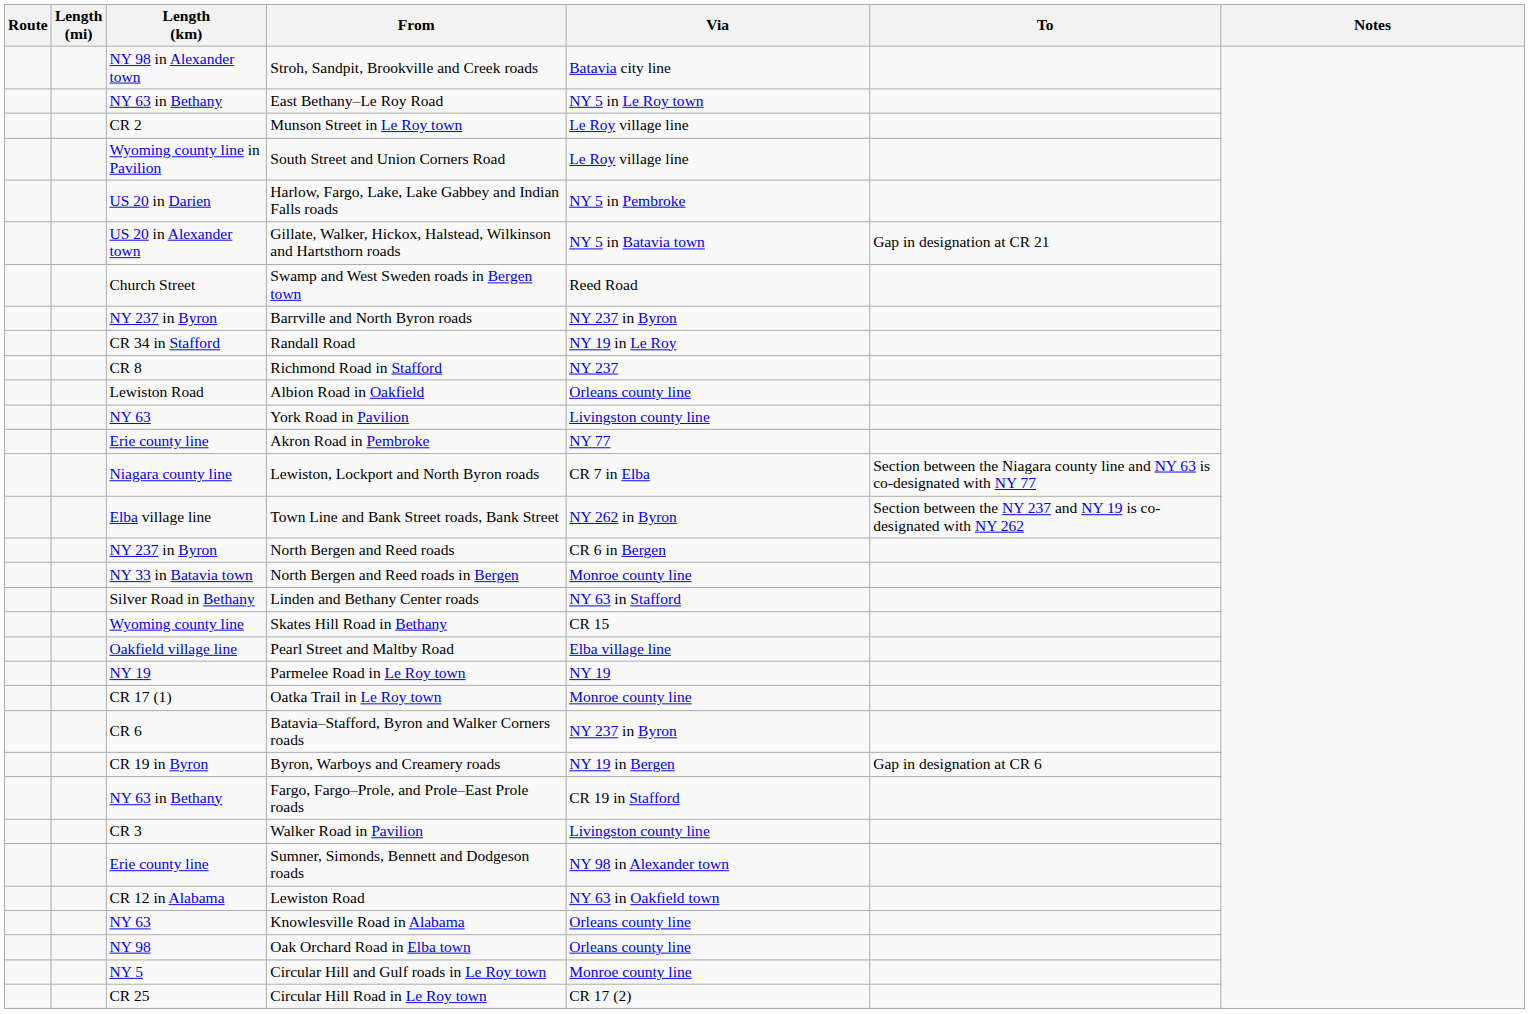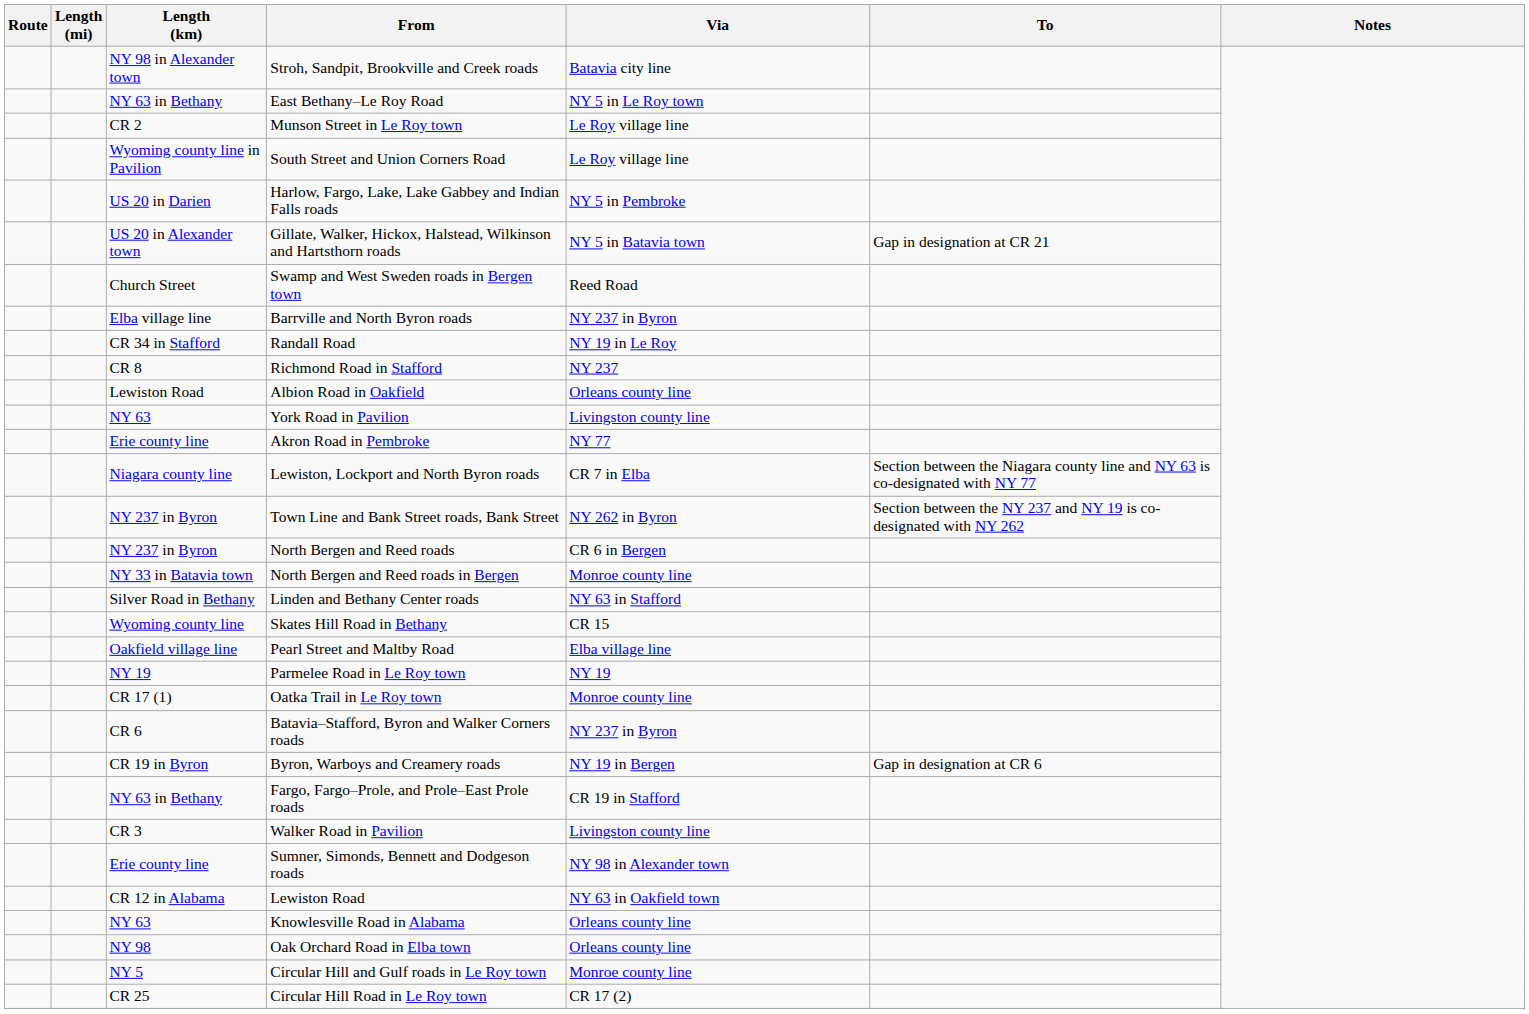 <table class="wikitable sortable">
 <tr>
 <th>Route</th>
 <th>Length<br>(mi)</th>
 <th>Length<br>(km)</th>
 <th class="unsortable">From</th>
 <th class="unsortable" width="20%">Via</th>
 <th class="unsortable">To</th>
 <th class="unsortable" width="20%">Notes</th>
 </tr>
 <tr>
 <td id="1"></td>
 <td></td>
 <td><a href='#'>NY 98</a> in <a href='#'>Alexander town</a></td>
 <td>Stroh, Sandpit, Brookville and Creek roads</td>
 <td><a href='#'>Batavia</a> city line</td>
 <td></td>
 </tr>
 <tr>
 <td id="2"></td>
 <td></td>
 <td><a href='#'>NY 63</a> in <a href='#'>Bethany</a></td>
 <td>East Bethany–Le Roy Road</td>
 <td><a href='#'>NY 5</a> in <a href='#'>Le Roy town</a></td>
 <td></td>
 </tr>
 <tr>
 <td id="2A"></td>
 <td></td>
 <td>CR 2</td>
 <td>Munson Street in <a href='#'>Le Roy town</a></td>
 <td><a href='#'>Le Roy</a> village line</td>
 <td></td>
 </tr>
 <tr>
 <td id="3"></td>
 <td></td>
 <td><a href='#'>Wyoming county line</a> in <a href='#'>Pavilion</a></td>
 <td>South Street and Union Corners Road</td>
 <td><a href='#'>Le Roy</a> village line</td>
 <td></td>
 </tr>
 <tr>
 <td id="4"></td>
 <td></td>
 <td><a href='#'>US 20</a> in <a href='#'>Darien</a></td>
 <td>Harlow, Fargo, Lake, Lake Gabbey and Indian Falls roads</td>
 <td><a href='#'>NY 5</a> in <a href='#'>Pembroke</a></td>
 <td></td>
 </tr>
 <tr>
 <td id="5"></td>
 <td></td>
 <td><a href='#'>US 20</a> in <a href='#'>Alexander town</a></td>
 <td>Gillate, Walker, Hickox, Halstead, Wilkinson and Hartsthorn roads</td>
 <td><a href='#'>NY 5</a> in <a href='#'>Batavia town</a></td>
 <td>Gap in designation at CR 21</td>
 </tr>
 <tr>
 <td id="6"></td>
 <td></td>
 <td>Church Street</td>
 <td>Swamp and West Sweden roads in <a href='#'>Bergen town</a></td>
 <td>Reed Road</td>
 <td></td>
 </tr>
 <tr>
 <td id="7"></td>
 <td></td>
-<td><a href='#'>NY 237</a> in <a href='#'>Byron</a></td>
+<td><a href='#'>Elba</a> village line</td>
 <td>Barrville and North Byron roads</td>
 <td><a href='#'>NY 237</a> in <a href='#'>Byron</a></td>
 <td></td>
 </tr>
 <tr>
 <td id="8"></td>
 <td></td>
 <td>CR 34 in <a href='#'>Stafford</a></td>
 <td>Randall Road</td>
 <td><a href='#'>NY 19</a> in <a href='#'>Le Roy</a></td>
 <td></td>
 </tr>
 <tr>
 <td id="8A"></td>
 <td></td>
 <td>CR 8</td>
 <td>Richmond Road in <a href='#'>Stafford</a></td>
 <td><a href='#'>NY 237</a></td>
 <td></td>
 </tr>
 <tr>
 <td id="9"></td>
 <td></td>
 <td>Lewiston Road</td>
 <td>Albion Road in <a href='#'>Oakfield</a></td>
 <td><a href='#'>Orleans county line</a></td>
 <td></td>
 </tr>
 <tr>
 <td id="10"></td>
 <td></td>
 <td><a href='#'>NY 63</a></td>
 <td>York Road in <a href='#'>Pavilion</a></td>
 <td><a href='#'>Livingston county line</a></td>
 <td></td>
 </tr>
 <tr>
 <td id="11"></td>
 <td></td>
 <td><a href='#'>Erie county line</a></td>
 <td>Akron Road in <a href='#'>Pembroke</a></td>
 <td><a href='#'>NY 77</a></td>
 <td></td>
 </tr>
 <tr>
 <td id="12"></td>
 <td></td>
 <td><a href='#'>Niagara county line</a></td>
 <td>Lewiston, Lockport and North Byron roads</td>
 <td>CR 7 in <a href='#'>Elba</a></td>
 <td>Section between the Niagara county line and <a href='#'>NY 63</a> is co-designated with <a href='#'>NY 77</a></td>
 </tr>
 <tr>
 <td id="13"></td>
 <td></td>
-<td><a href='#'>Elba</a> village line</td>
+<td><a href='#'>NY 237</a> in <a href='#'>Byron</a></td>
 <td>Town Line and Bank Street roads, Bank Street</td>
 <td><a href='#'>NY 262</a> in <a href='#'>Byron</a></td>
 <td>Section between the <a href='#'>NY 237</a> and <a href='#'>NY 19</a> is co-designated with <a href='#'>NY 262</a></td>
 </tr>
 <tr>
 <td id="14-1"></td>
 <td></td>
 <td><a href='#'>NY 237</a> in <a href='#'>Byron</a></td>
 <td>North Bergen and Reed roads</td>
 <td>CR 6 in <a href='#'>Bergen</a></td>
 <td></td>
 </tr>
 <tr>
 <td id="14-2"></td>
 <td></td>
 <td><a href='#'>NY 33</a> in <a href='#'>Batavia town</a></td>
 <td>North Bergen and Reed roads in <a href='#'>Bergen</a></td>
 <td><a href='#'>Monroe county line</a></td>
 <td></td>
 </tr>
 <tr>
 <td id="15"></td>
 <td></td>
 <td>Silver Road in <a href='#'>Bethany</a></td>
 <td>Linden and Bethany Center roads</td>
 <td><a href='#'>NY 63</a> in <a href='#'>Stafford</a></td>
 <td></td>
 </tr>
 <tr>
 <td id="15A"></td>
 <td></td>
 <td><a href='#'>Wyoming county line</a></td>
 <td>Skates Hill Road in <a href='#'>Bethany</a></td>
 <td>CR 15</td>
 <td></td>
 </tr>
 <tr>
 <td id="16"></td>
 <td></td>
 <td><a href='#'>Oakfield village line</a></td>
 <td>Pearl Street and Maltby Road</td>
 <td><a href='#'>Elba village line</a></td>
 <td></td>
 </tr>
 <tr>
 <td id="17-1"></td>
 <td></td>
 <td><a href='#'>NY 19</a></td>
 <td>Parmelee Road in <a href='#'>Le Roy town</a></td>
 <td><a href='#'>NY 19</a></td>
 <td></td>
 </tr>
 <tr>
 <td id="17-2"></td>
 <td></td>
 <td>CR 17 (1)</td>
 <td>Oatka Trail in <a href='#'>Le Roy town</a></td>
 <td><a href='#'>Monroe county line</a></td>
 <td></td>
 </tr>
 <tr>
 <td id="19"></td>
 <td></td>
 <td>CR 6</td>
 <td>Batavia–Stafford, Byron and Walker Corners roads</td>
 <td><a href='#'>NY 237</a> in <a href='#'>Byron</a></td>
 <td></td>
 </tr>
 <tr>
 <td id="19A"></td>
 <td></td>
 <td>CR 19 in <a href='#'>Byron</a></td>
 <td>Byron, Warboys and Creamery roads</td>
 <td><a href='#'>NY 19</a> in <a href='#'>Bergen</a></td>
 <td>Gap in designation at CR 6</td>
 </tr>
 <tr>
 <td id="19B"></td>
 <td></td>
 <td><a href='#'>NY 63</a> in <a href='#'>Bethany</a></td>
 <td>Fargo, Fargo–Prole, and Prole–East Prole roads</td>
 <td>CR 19 in <a href='#'>Stafford</a></td>
 <td></td>
 </tr>
 <tr>
 <td id="20"></td>
 <td></td>
 <td>CR 3</td>
 <td>Walker Road in <a href='#'>Pavilion</a></td>
 <td><a href='#'>Livingston county line</a></td>
 <td></td>
 </tr>
 <tr>
 <td id="21"></td>
 <td></td>
 <td><a href='#'>Erie county line</a></td>
 <td>Sumner, Simonds, Bennett and Dodgeson roads</td>
 <td><a href='#'>NY 98</a> in <a href='#'>Alexander town</a></td>
 <td></td>
 </tr>
 <tr>
 <td id="22"></td>
 <td></td>
 <td>CR 12 in <a href='#'>Alabama</a></td>
 <td>Lewiston Road</td>
 <td><a href='#'>NY 63</a> in <a href='#'>Oakfield town</a></td>
 <td></td>
 </tr>
 <tr>
 <td id="23"></td>
 <td></td>
 <td><a href='#'>NY 63</a></td>
 <td>Knowlesville Road in <a href='#'>Alabama</a></td>
 <td><a href='#'>Orleans county line</a></td>
 <td></td>
 </tr>
 <tr>
 <td id="24"></td>
 <td></td>
 <td><a href='#'>NY 98</a></td>
 <td>Oak Orchard Road in <a href='#'>Elba town</a></td>
 <td><a href='#'>Orleans county line</a></td>
 <td></td>
 </tr>
 <tr>
 <td id="25"></td>
 <td></td>
 <td><a href='#'>NY 5</a></td>
 <td>Circular Hill and Gulf roads in <a href='#'>Le Roy town</a></td>
 <td><a href='#'>Monroe county line</a></td>
 <td></td>
 </tr>
 <tr>
 <td id="25A"></td>
 <td></td>
 <td>CR 25</td>
 <td>Circular Hill Road in <a href='#'>Le Roy town</a></td>
 <td>CR 17 (2)</td>
 <td></td>
 </tr>
 <tr>
 </tr>
 </table>
